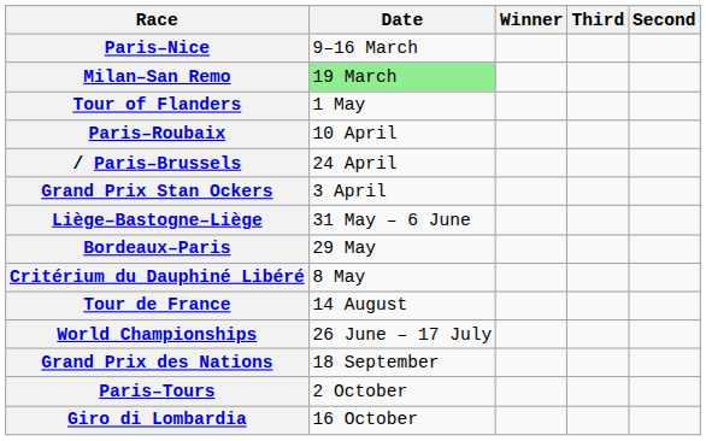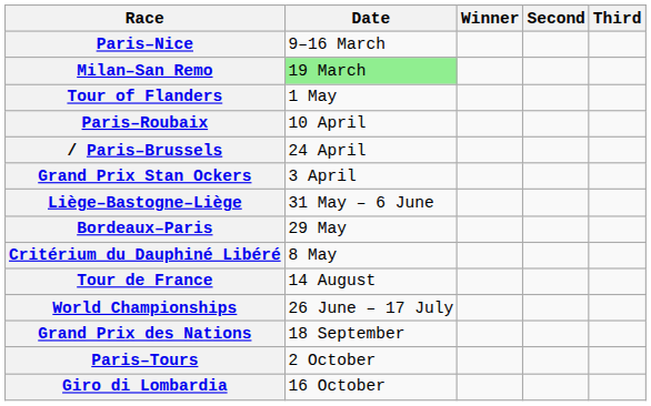 <table class="wikitable plainrowheaders">
 <tr>
 <th scope="col">Race</th>
 <th scope="col">Date</th>
 <th scope="col">Winner</th>
+<th scope="col">Second</th>
 <th scope="col">Third</th>
-<th scope="col">Second</th>
 </tr>
 <tr>
 <th scope="row"> <a href='#'>Paris–Nice</a></th>
 <td>9–16 March</td>
 <td></td>
 <td></td>
 <td></td>
 </tr>
 <tr>
 <th scope="row"> <a href='#'>Milan–San Remo</a></th>
 <td style="background: lightgreen;">19 March</td>
 <td></td>
 <td></td>
 <td></td>
 </tr>
 <tr>
 <th scope="row"> <a href='#'>Tour of Flanders</a></th>
 <td>1 May</td>
 <td></td>
 <td></td>
 <td></td>
 </tr>
 <tr>
 <th scope="row"> <a href='#'>Paris–Roubaix</a></th>
 <td>10 April</td>
 <td></td>
 <td></td>
 <td></td>
 </tr>
 <tr>
 <th scope="row">/ <a href='#'>Paris–Brussels</a></th>
 <td>24 April</td>
 <td></td>
 <td></td>
 <td></td>
 </tr>
 <tr>
 <th scope="row"> <a href='#'>Grand Prix Stan Ockers</a></th>
 <td>3 April</td>
 <td></td>
 <td></td>
 <td></td>
 </tr>
 <tr>
 <th scope="row"> <a href='#'>Liège–Bastogne–Liège</a></th>
 <td>31 May – 6 June</td>
 <td></td>
 <td></td>
 <td></td>
 </tr>
 <tr>
 <th scope="row"> <a href='#'>Bordeaux–Paris</a></th>
 <td>29 May</td>
 <td></td>
 <td></td>
 <td></td>
 </tr>
 <tr>
 <th scope="row"> <a href='#'>Critérium du Dauphiné Libéré</a></th>
 <td>8 May</td>
 <td></td>
 <td></td>
 <td></td>
 </tr>
 <tr>
 <th scope="row"> <a href='#'>Tour de France</a></th>
 <td>14 August</td>
 <td></td>
 <td></td>
 <td></td>
 </tr>
 <tr>
 <th scope="row"> <a href='#'>World Championships</a></th>
 <td>26 June – 17 July</td>
 <td></td>
 <td></td>
 <td></td>
 </tr>
 <tr>
 <th scope="row"> <a href='#'>Grand Prix des Nations</a></th>
 <td>18 September</td>
 <td></td>
 <td></td>
 <td></td>
 </tr>
 <tr>
 <th scope="row"> <a href='#'>Paris–Tours</a></th>
 <td>2 October</td>
 <td></td>
 <td></td>
 <td></td>
 </tr>
 <tr>
 <th scope="row"> <a href='#'>Giro di Lombardia</a></th>
 <td>16 October</td>
 <td></td>
 <td></td>
 <td></td>
 </tr>
 </table>
